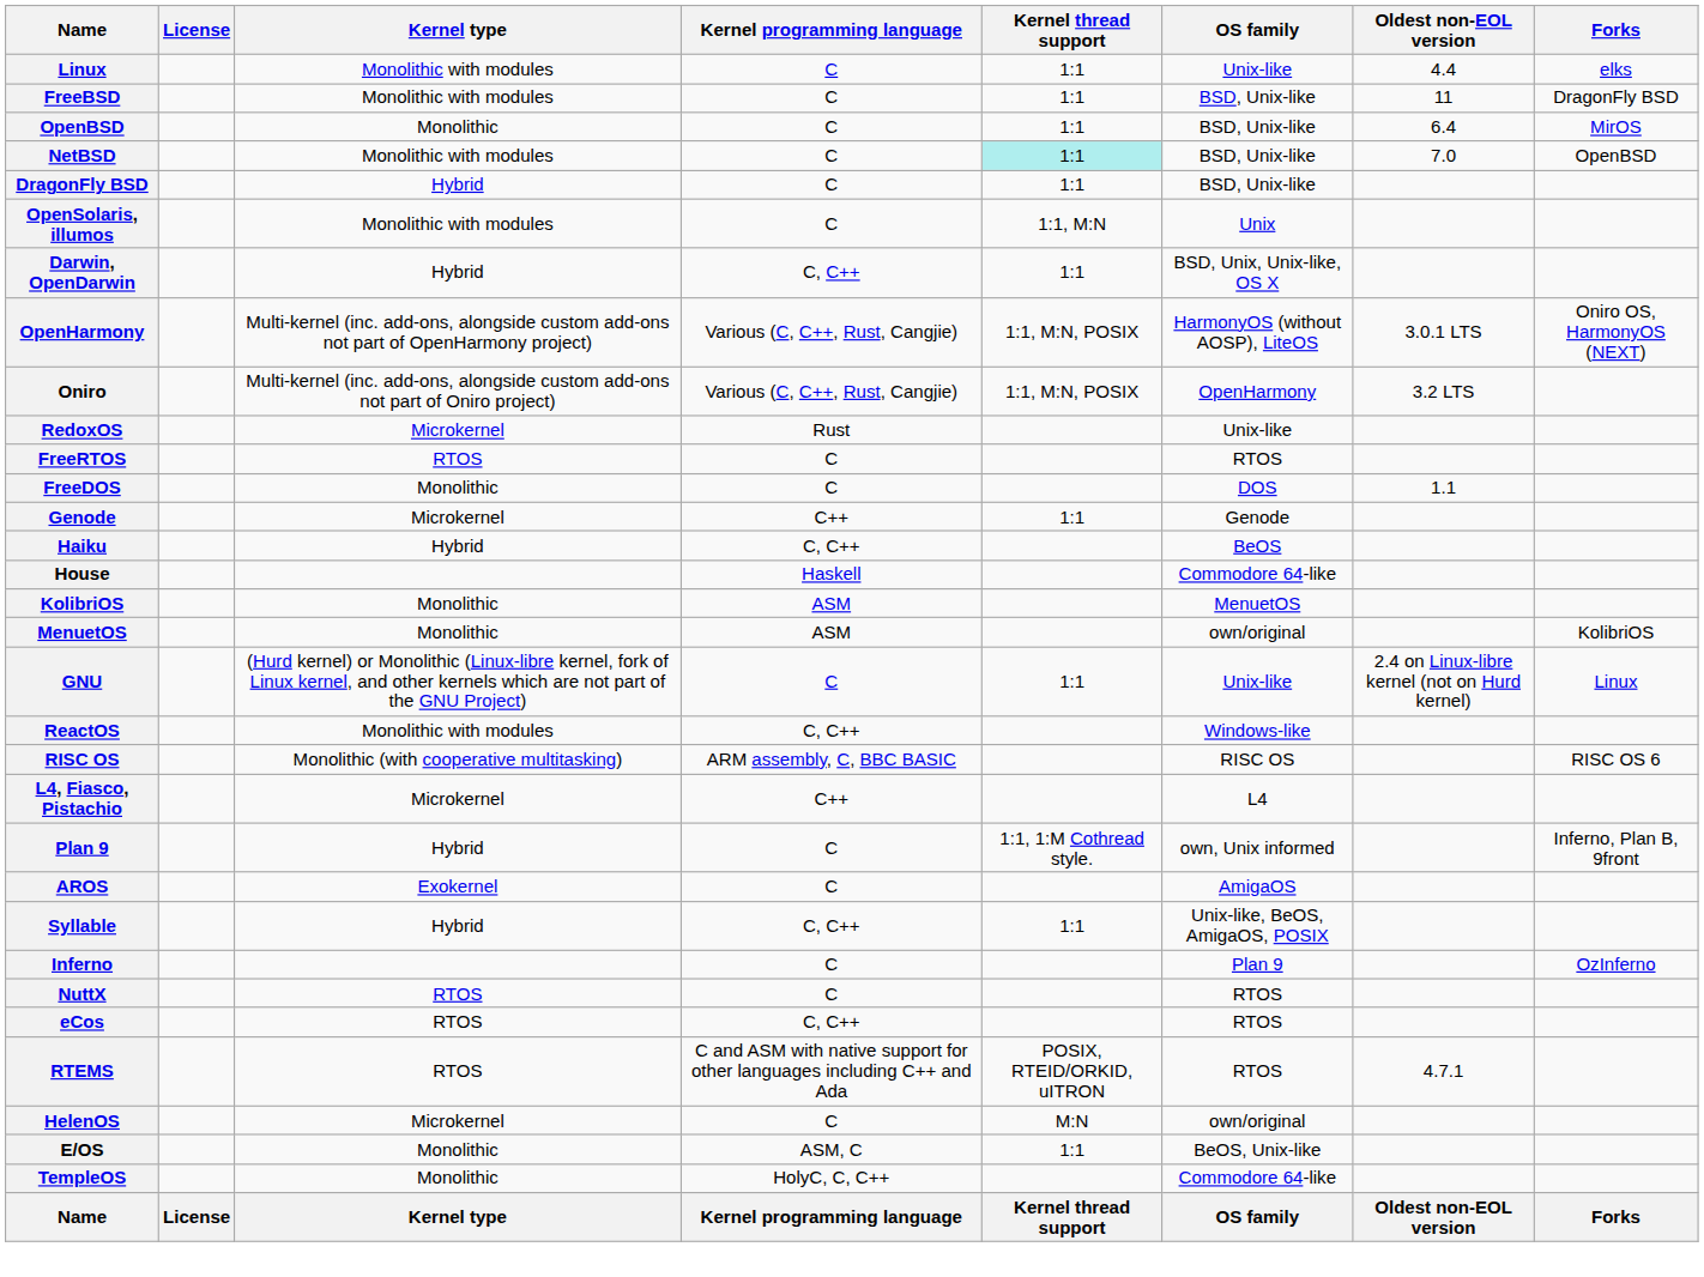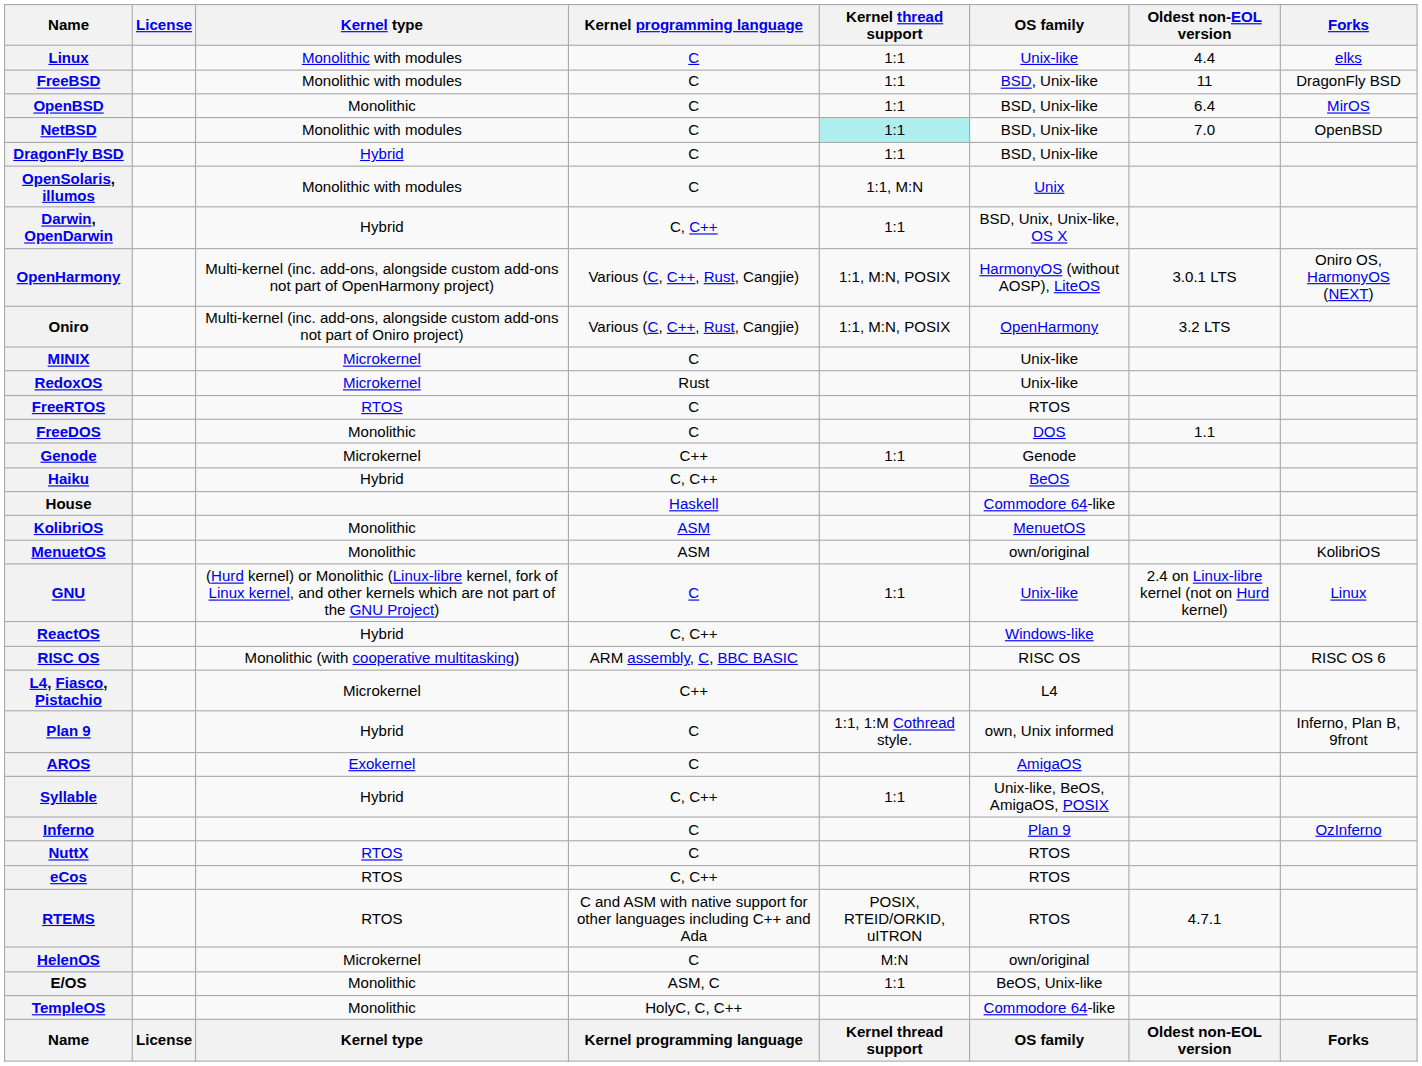 <table class="sortable wikitable" style="font-size: smaller; text-align: center; width: auto; clear:both;">
 <tr>
 <th>Name</th>
 <th><a href='#'>License</a></th>
 <th><a href='#'>Kernel</a> type</th>
 <th>Kernel <a href='#'>programming language</a></th>
 <th>Kernel <a href='#'>thread</a> support</th>
 <th>OS family</th>
 <th>Oldest non-<a href='#'>EOL</a> version</th>
 <th><a href='#'>Forks</a></th>
 </tr>
 <tr>
 <th><a href='#'>Linux</a></th>
 <td></td>
 <td><a href='#'>Monolithic</a> with modules</td>
 <td><a href='#'>C</a></td>
 <td>1:1</td>
 <td><a href='#'>Unix-like</a></td>
 <td>4.4</td>
 <td><a href='#'>elks</a></td>
 </tr>
 <tr>
 <th><a href='#'>FreeBSD</a></th>
 <td></td>
 <td>Monolithic with modules</td>
 <td>C</td>
 <td>1:1</td>
 <td><a href='#'>BSD</a>, Unix-like</td>
 <td>11</td>
 <td>DragonFly BSD</td>
 </tr>
 <tr>
 <th><a href='#'>OpenBSD</a></th>
 <td></td>
 <td>Monolithic</td>
 <td>C</td>
 <td>1:1</td>
 <td>BSD, Unix-like</td>
 <td>6.4</td>
 <td><a href='#'>MirOS</a></td>
 </tr>
 <tr>
 <th><a href='#'>NetBSD</a></th>
 <td></td>
 <td>Monolithic with modules</td>
 <td>C</td>
 <td style="background: paleturquoise;">1:1</td>
 <td>BSD, Unix-like</td>
 <td>7.0</td>
 <td>OpenBSD</td>
 </tr>
 <tr>
 <th><a href='#'>DragonFly BSD</a></th>
 <td></td>
 <td><a href='#'>Hybrid</a></td>
 <td>C</td>
 <td>1:1</td>
 <td>BSD, Unix-like</td>
 <td></td>
 <td></td>
 </tr>
 <tr>
 <th><a href='#'>OpenSolaris</a>, <a href='#'>illumos</a></th>
 <td></td>
 <td>Monolithic with modules</td>
 <td>C</td>
 <td>1:1, M:N</td>
 <td><a href='#'>Unix</a></td>
 <td></td>
 <td></td>
 </tr>
 <tr>
 <th><a href='#'>Darwin</a>, <a href='#'>OpenDarwin</a></th>
 <td></td>
 <td>Hybrid</td>
 <td>C, <a href='#'>C++</a></td>
 <td>1:1</td>
 <td>BSD, Unix, Unix-like, <a href='#'>OS X</a></td>
 <td></td>
 <td></td>
 </tr>
 <tr>
 <th><a href='#'>OpenHarmony</a></th>
 <td></td>
 <td>Multi-kernel (inc. add-ons, alongside custom add-ons not part of OpenHarmony project)</td>
 <td>Various (<a href='#'>C</a>, <a href='#'>C++</a>,  <a href='#'>Rust</a>, Cangjie)</td>
 <td>1:1, M:N, POSIX</td>
 <td><a href='#'>HarmonyOS</a> (without AOSP), <a href='#'>LiteOS</a></td>
 <td>3.0.1 LTS</td>
 <td>Oniro OS, <a href='#'>HarmonyOS</a> (<a href='#'>NEXT</a>)</td>
 </tr>
 <tr>
 <th>Oniro</th>
 <td></td>
 <td>Multi-kernel  (inc. add-ons, alongside custom add-ons not part of Oniro project)</td>
 <td>Various (<a href='#'>C</a>, <a href='#'>C++</a>,  <a href='#'>Rust</a>, Cangjie)</td>
 <td>1:1, M:N, POSIX</td>
 <td><a href='#'>OpenHarmony</a></td>
 <td>3.2 LTS</td>
 <td></td>
 </tr>
 <tr>
+<th><a href='#'>MINIX</a></th>
+<td></td>
+<td><a href='#'>Microkernel</a></td>
+<td>C</td>
+<td></td>
+<td>Unix-like</td>
+<td></td>
+<td></td>
+</tr>
+<tr>
 <th><a href='#'>RedoxOS</a></th>
 <td></td>
 <td><a href='#'>Microkernel</a></td>
 <td>Rust</td>
 <td></td>
 <td>Unix-like</td>
 <td></td>
 <td></td>
 </tr>
 <tr>
 <th><a href='#'>FreeRTOS</a></th>
 <td></td>
 <td><a href='#'>RTOS</a></td>
 <td>C</td>
 <td></td>
 <td>RTOS</td>
 <td></td>
 <td></td>
 </tr>
 <tr>
 <th><a href='#'>FreeDOS</a></th>
 <td></td>
 <td>Monolithic</td>
 <td>C</td>
 <td></td>
 <td><a href='#'>DOS</a></td>
 <td>1.1</td>
 <td></td>
 </tr>
 <tr>
 <th><a href='#'>Genode</a></th>
 <td></td>
 <td>Microkernel</td>
 <td>C++</td>
 <td>1:1</td>
 <td>Genode</td>
 <td></td>
 <td></td>
 </tr>
 <tr>
 <th><a href='#'>Haiku</a></th>
 <td></td>
 <td>Hybrid</td>
 <td>C, C++</td>
 <td></td>
 <td><a href='#'>BeOS</a></td>
 <td></td>
 <td></td>
 </tr>
 <tr>
 <th>House</th>
 <td></td>
 <td></td>
 <td><a href='#'>Haskell</a></td>
 <td></td>
 <td><a href='#'>Commodore 64</a>-like</td>
 <td></td>
 <td></td>
 </tr>
 <tr>
 <th><a href='#'>KolibriOS</a></th>
 <td></td>
 <td>Monolithic</td>
 <td><a href='#'>ASM</a></td>
 <td></td>
 <td><a href='#'>MenuetOS</a></td>
 <td></td>
 <td></td>
 </tr>
 <tr>
 <th><a href='#'>MenuetOS</a></th>
 <td></td>
 <td>Monolithic</td>
 <td>ASM</td>
 <td></td>
 <td>own/original</td>
 <td></td>
 <td>KolibriOS</td>
 </tr>
 <tr>
 <th><a href='#'>GNU</a></th>
 <td></td>
 <td> (<a href='#'>Hurd</a> kernel) or Monolithic (<a href='#'>Linux-libre</a> kernel, fork of <a href='#'>Linux kernel</a>, and other kernels which are not part of the <a href='#'>GNU Project</a>)</td>
 <td><a href='#'>C</a></td>
 <td>1:1</td>
 <td><a href='#'>Unix-like</a></td>
 <td>2.4 on <a href='#'>Linux-libre</a> kernel (not on <a href='#'>Hurd</a> kernel)</td>
 <td><a href='#'>Linux</a></td>
 </tr>
 <tr>
 <th><a href='#'>ReactOS</a></th>
 <td></td>
-<td>Monolithic with modules</td>
+<td>Hybrid</td>
 <td>C, C++</td>
 <td></td>
 <td><a href='#'>Windows-like</a></td>
 <td></td>
 <td></td>
 </tr>
 <tr>
 <th><a href='#'>RISC OS</a></th>
 <td></td>
 <td>Monolithic (with <a href='#'>cooperative multitasking</a>)</td>
 <td>ARM <a href='#'>assembly</a>, <a href='#'>C</a>, <a href='#'>BBC BASIC</a></td>
 <td></td>
 <td>RISC OS</td>
 <td></td>
 <td>RISC OS 6</td>
 </tr>
 <tr>
 <th><a href='#'>L4</a>, <a href='#'>Fiasco</a>, <a href='#'>Pistachio</a></th>
 <td></td>
 <td>Microkernel</td>
 <td>C++</td>
 <td></td>
 <td>L4</td>
 <td></td>
 <td></td>
 </tr>
 <tr>
 <th><a href='#'>Plan 9</a></th>
 <td></td>
 <td>Hybrid</td>
 <td>C</td>
 <td>1:1, 1:M <a href='#'>Cothread</a> style.</td>
 <td>own, Unix informed</td>
 <td></td>
 <td>Inferno, Plan B, 9front</td>
 </tr>
 <tr>
 <th><a href='#'>AROS</a></th>
 <td></td>
 <td><a href='#'>Exokernel</a></td>
 <td>C</td>
 <td></td>
 <td><a href='#'>AmigaOS</a></td>
 <td></td>
 <td></td>
 </tr>
 <tr>
 <th><a href='#'>Syllable</a></th>
 <td></td>
 <td>Hybrid</td>
 <td>C, C++</td>
 <td>1:1</td>
 <td>Unix-like, BeOS, AmigaOS, <a href='#'>POSIX</a></td>
 <td></td>
 <td></td>
 </tr>
 <tr>
 <th><a href='#'>Inferno</a></th>
 <td></td>
 <td></td>
 <td>C</td>
 <td></td>
 <td><a href='#'>Plan 9</a></td>
 <td></td>
 <td><a href='#'>OzInferno</a></td>
 </tr>
 <tr>
 <th><a href='#'>NuttX</a></th>
 <td></td>
 <td><a href='#'>RTOS</a></td>
 <td>C</td>
 <td></td>
 <td>RTOS</td>
 <td></td>
 <td></td>
 </tr>
 <tr>
 <th><a href='#'>eCos</a></th>
 <td></td>
 <td>RTOS</td>
 <td>C, C++</td>
 <td></td>
 <td>RTOS</td>
 <td></td>
 <td></td>
 </tr>
 <tr>
 <th><a href='#'>RTEMS</a></th>
 <td></td>
 <td>RTOS</td>
 <td>C and ASM with native support for other languages including C++ and Ada</td>
 <td>POSIX, RTEID/ORKID, uITRON</td>
 <td>RTOS</td>
 <td>4.7.1</td>
 <td></td>
 </tr>
 <tr>
 <th><a href='#'>HelenOS</a></th>
 <td></td>
 <td>Microkernel</td>
 <td>C</td>
 <td>M:N</td>
 <td>own/original</td>
 <td></td>
 <td></td>
 </tr>
 <tr>
 <th>E/OS</th>
 <td></td>
 <td>Monolithic</td>
 <td>ASM, C</td>
 <td>1:1</td>
 <td>BeOS, Unix-like</td>
 <td></td>
 <td></td>
 </tr>
 <tr>
 <th><a href='#'>TempleOS</a></th>
 <td></td>
 <td>Monolithic</td>
 <td>HolyC, C, C++</td>
 <td></td>
 <td><a href='#'>Commodore 64</a>-like</td>
 <td></td>
 <td><br></td>
 </tr>
 <tr class="sortbottom">
 <th>Name</th>
 <th>License</th>
 <th>Kernel type</th>
 <th>Kernel programming language</th>
 <th>Kernel thread support</th>
 <th>OS family</th>
 <th>Oldest non-EOL version</th>
 <th>Forks</th>
 </tr>
 </table>
